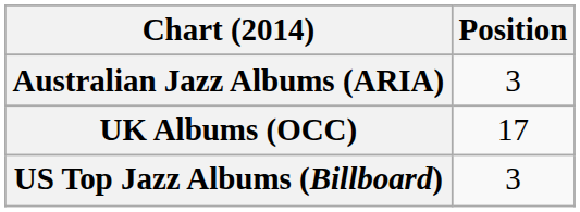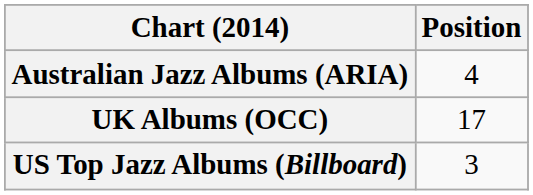 <table class="wikitable sortable plainrowheaders" style="text-align:center">
 <tr>
 <th scope="col">Chart (2014)</th>
 <th scope="col">Position</th>
 </tr>
 <tr>
 <th scope="row">Australian Jazz Albums (ARIA)</th>
-<td>3</td>
+<td>4</td>
 </tr>
 <tr>
 <th scope="row">UK Albums (OCC)</th>
 <td>17</td>
 </tr>
 <tr>
 <th scope="row">US Top Jazz Albums (<em>Billboard</em>)</th>
 <td>3</td>
 </tr>
 </table>
